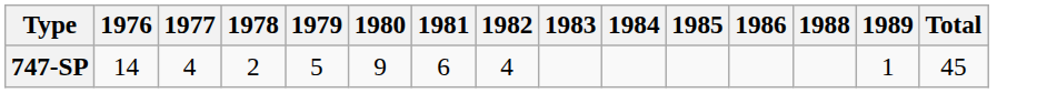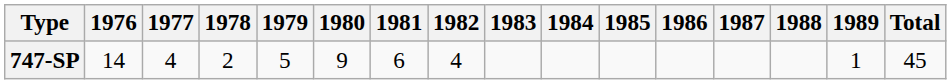 <table class="wikitable" style="text-align:center">
 <tr>
 <th>Type</th>
 <th>1976</th>
 <th>1977</th>
 <th>1978</th>
 <th>1979</th>
 <th>1980</th>
 <th>1981</th>
 <th>1982</th>
 <th>1983</th>
 <th>1984</th>
 <th>1985</th>
 <th>1986</th>
+<th>1987</th>
 <th>1988</th>
 <th>1989</th>
 <th>Total</th>
 </tr>
 <tr>
 <th>747-SP</th>
 <td>14</td>
 <td>4</td>
 <td>2</td>
 <td>5</td>
 <td>9</td>
 <td>6</td>
 <td>4</td>
 <td></td>
 <td></td>
 <td></td>
 <td></td>
 <td></td>
+<td></td>
 <td>1</td>
 <td>45</td>
 </tr>
 </table>
